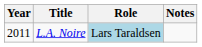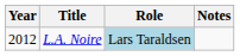 <table class="wikitable sortable">
 <tr>
 <th>Year</th>
 <th>Title</th>
 <th>Role</th>
 <th class="unsortable">Notes</th>
 </tr>
 <tr>
-<td>2011</td>
+<td>2012</td>
 <td><em><a href='#'>L.A. Noire</a></em></td>
 <td style="background: lightblue;">Lars Taraldsen</td>
 <td></td>
 </tr>
 </table>
